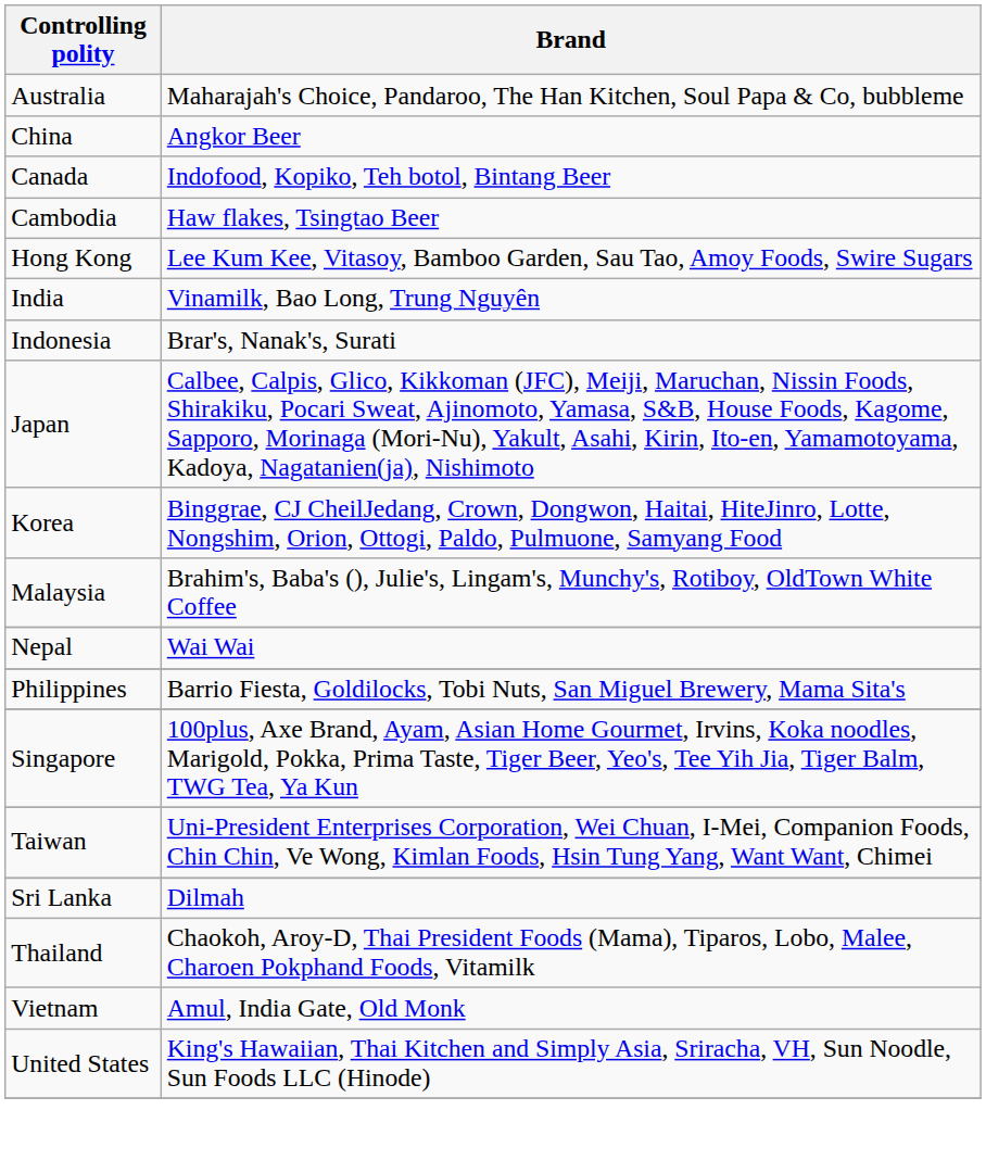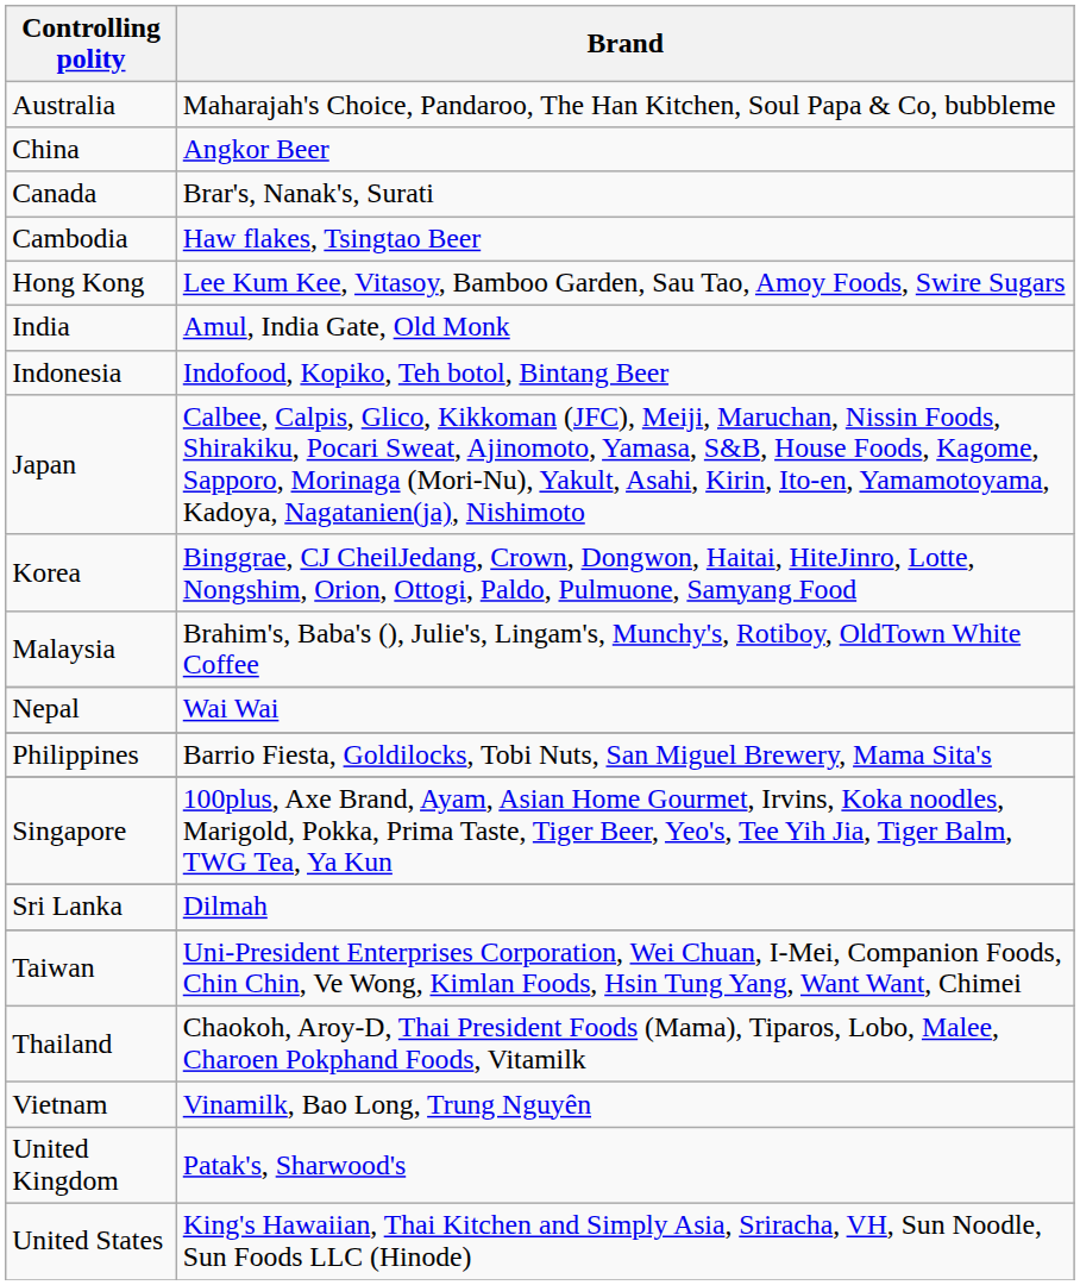 <table class="wikitable">
 <tr>
 <th>Controlling <a href='#'>polity</a></th>
 <th>Brand</th>
 </tr>
 <tr>
 <td>Australia</td>
 <td>Maharajah's Choice, Pandaroo, The Han Kitchen, Soul Papa & Co, bubbleme</td>
 </tr>
 <tr>
 <td>China</td>
 <td><a href='#'>Angkor Beer</a></td>
 </tr>
 <tr>
 <td>Canada</td>
-<td><a href='#'>Indofood</a>, <a href='#'>Kopiko</a>, <a href='#'>Teh botol</a>, <a href='#'>Bintang Beer</a></td>
+<td>Brar's, Nanak's, Surati</td>
 </tr>
 <tr>
 <td>Cambodia</td>
 <td><a href='#'>Haw flakes</a>, <a href='#'>Tsingtao Beer</a></td>
 </tr>
 <tr>
 <td>Hong Kong</td>
 <td><a href='#'>Lee Kum Kee</a>, <a href='#'>Vitasoy</a>, Bamboo Garden, Sau Tao, <a href='#'>Amoy Foods</a>, <a href='#'>Swire Sugars</a></td>
 </tr>
 <tr>
 <td>India</td>
-<td><a href='#'>Vinamilk</a>, Bao Long, <a href='#'>Trung Nguyên</a></td>
+<td><a href='#'>Amul</a>, India Gate, <a href='#'>Old Monk</a></td>
 </tr>
 <tr>
 <td>Indonesia</td>
-<td>Brar's, Nanak's, Surati</td>
+<td><a href='#'>Indofood</a>, <a href='#'>Kopiko</a>, <a href='#'>Teh botol</a>, <a href='#'>Bintang Beer</a></td>
 </tr>
 <tr>
 <td>Japan</td>
 <td><a href='#'>Calbee</a>, <a href='#'>Calpis</a>, <a href='#'>Glico</a>, <a href='#'>Kikkoman</a> (<a href='#'>JFC</a>), <a href='#'>Meiji</a>, <a href='#'>Maruchan</a>, <a href='#'>Nissin Foods</a>, <a href='#'>Shirakiku</a>, <a href='#'>Pocari Sweat</a>, <a href='#'>Ajinomoto</a>, <a href='#'>Yamasa</a>, <a href='#'>S&B</a>, <a href='#'>House Foods</a>, <a href='#'>Kagome</a>, <a href='#'>Sapporo</a>, <a href='#'>Morinaga</a> (Mori-Nu), <a href='#'>Yakult</a>, <a href='#'>Asahi</a>, <a href='#'>Kirin</a>, <a href='#'>Ito-en</a>, <a href='#'>Yamamotoyama</a>, Kadoya, <a href='#'>Nagatanien(ja)</a>, <a href='#'>Nishimoto</a></td>
 </tr>
 <tr>
 <td>Korea</td>
 <td><a href='#'>Binggrae</a>, <a href='#'>CJ CheilJedang</a>, <a href='#'>Crown</a>, <a href='#'>Dongwon</a>, <a href='#'>Haitai</a>, <a href='#'>HiteJinro</a>, <a href='#'>Lotte</a>, <a href='#'>Nongshim</a>, <a href='#'>Orion</a>, <a href='#'>Ottogi</a>, <a href='#'>Paldo</a>, <a href='#'>Pulmuone</a>, <a href='#'>Samyang Food</a></td>
 </tr>
 <tr>
 <td>Malaysia</td>
 <td>Brahim's, Baba's (), Julie's, Lingam's, <a href='#'>Munchy's</a>, <a href='#'>Rotiboy</a>, <a href='#'>OldTown White Coffee</a></td>
 </tr>
 <tr>
 </tr>
 <tr>
 <td>Nepal</td>
 <td><a href='#'>Wai Wai</a></td>
 </tr>
 <tr>
 </tr>
 <tr>
 <td>Philippines</td>
 <td>Barrio Fiesta, <a href='#'>Goldilocks</a>, Tobi Nuts, <a href='#'>San Miguel Brewery</a>, <a href='#'>Mama Sita's</a></td>
 </tr>
 <tr>
 </tr>
 <tr>
 <td>Singapore</td>
 <td><a href='#'>100plus</a>, Axe Brand, <a href='#'>Ayam</a>, <a href='#'>Asian Home Gourmet</a>,  Irvins, <a href='#'>Koka noodles</a>, Marigold, Pokka, Prima Taste, <a href='#'>Tiger Beer</a>, <a href='#'>Yeo's</a>, <a href='#'>Tee Yih Jia</a>, <a href='#'>Tiger Balm</a>, <a href='#'>TWG Tea</a>, <a href='#'>Ya Kun</a></td>
 </tr>
 <tr>
 </tr>
 <tr>
-<td>Taiwan</td>
-<td><a href='#'>Uni-President Enterprises Corporation</a>, <a href='#'>Wei Chuan</a>, I-Mei, Companion Foods, <a href='#'>Chin Chin</a>, Ve Wong, <a href='#'>Kimlan Foods</a>, <a href='#'>Hsin Tung Yang</a>, <a href='#'>Want Want</a>, Chimei</td>
+<td>Sri Lanka</td>
+<td><a href='#'>Dilmah</a></td>
 </tr>
 <tr>
 </tr>
 <tr>
-<td>Sri Lanka</td>
-<td><a href='#'>Dilmah</a></td>
+<td>Taiwan</td>
+<td><a href='#'>Uni-President Enterprises Corporation</a>, <a href='#'>Wei Chuan</a>, I-Mei, Companion Foods, <a href='#'>Chin Chin</a>, Ve Wong, <a href='#'>Kimlan Foods</a>, <a href='#'>Hsin Tung Yang</a>, <a href='#'>Want Want</a>, Chimei</td>
 </tr>
 <tr>
 <td>Thailand</td>
 <td>Chaokoh, Aroy-D, <a href='#'>Thai President Foods</a> (Mama),  Tiparos, Lobo, <a href='#'>Malee</a>, <a href='#'>Charoen Pokphand Foods</a>, Vitamilk</td>
 </tr>
 <tr>
 <td>Vietnam</td>
-<td><a href='#'>Amul</a>, India Gate, <a href='#'>Old Monk</a></td>
+<td><a href='#'>Vinamilk</a>, Bao Long, <a href='#'>Trung Nguyên</a></td>
+</tr>
+<tr>
+<td>United Kingdom</td>
+<td><a href='#'>Patak's</a>, <a href='#'>Sharwood's</a></td>
 </tr>
 <tr>
 <td>United States</td>
 <td><a href='#'>King's Hawaiian</a>, <a href='#'>Thai Kitchen and Simply Asia</a>, <a href='#'>Sriracha</a>, <a href='#'>VH</a>, Sun Noodle, Sun Foods LLC (Hinode)</td>
 </tr>
 <tr>
 </tr>
 </table>
